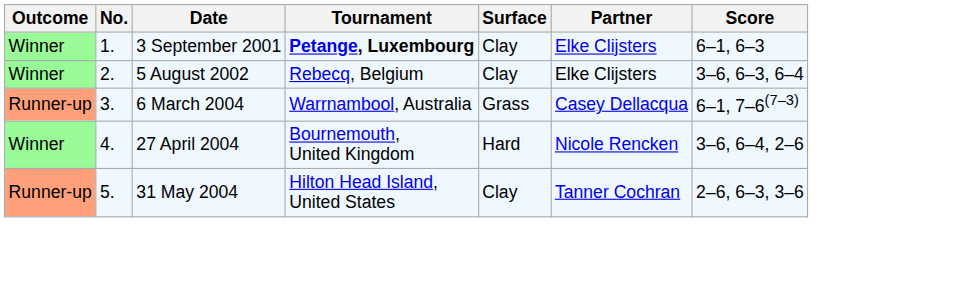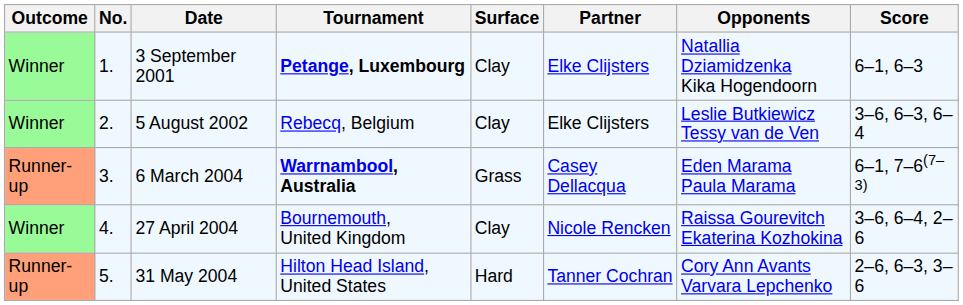 <table class="sortable wikitable">
 <tr>
 <th>Outcome</th>
 <th>No.</th>
 <th>Date</th>
 <th>Tournament</th>
 <th>Surface</th>
 <th>Partner</th>
+<th>Opponents</th>
 <th>Score</th>
 </tr>
 <tr style="background:#f0f8ff;">
 <td style="background:#98fb98;">Winner</td>
 <td>1.</td>
 <td>3 September 2001</td>
 <td><strong><a href='#'>Petange</a>, Luxembourg</strong></td>
 <td>Clay</td>
 <td> <a href='#'>Elke Clijsters</a></td>
+<td> <a href='#'>Natallia Dziamidzenka</a> <br>  Kika Hogendoorn</td>
 <td>6–1, 6–3</td>
 </tr>
 <tr style="background:#f0f8ff;">
 <td style="background:#98fb98;">Winner</td>
 <td>2.</td>
 <td>5 August 2002</td>
 <td><a href='#'>Rebecq</a>, Belgium</td>
 <td>Clay</td>
 <td> Elke Clijsters</td>
+<td> <a href='#'>Leslie Butkiewicz</a> <br>  <a href='#'>Tessy van de Ven</a></td>
 <td>3–6, 6–3, 6–4</td>
 </tr>
 <tr bgcolor=f0f8ff>
 <td bgcolor=FFA07A>Runner-up</td>
 <td>3.</td>
 <td>6 March 2004</td>
-<td><a href='#'>Warrnambool</a>, Australia</td>
+<td><strong><a href='#'>Warrnambool</a>, Australia</strong></td>
 <td>Grass</td>
 <td> <a href='#'>Casey Dellacqua</a></td>
+<td> <a href='#'>Eden Marama</a> <br>  <a href='#'>Paula Marama</a></td>
 <td>6–1, 7–6<sup>(7–3)</sup></td>
 </tr>
 <tr bgcolor="#f0f8ff">
 <td style="background:#98fb98;">Winner</td>
 <td>4.</td>
 <td>27 April 2004</td>
 <td><a href='#'>Bournemouth</a>, <br>United Kingdom</td>
-<td>Hard</td>
+<td>Clay</td>
 <td> <a href='#'>Nicole Rencken</a></td>
+<td> <a href='#'>Raissa Gourevitch</a> <br>  <a href='#'>Ekaterina Kozhokina</a></td>
 <td>3–6, 6–4, 2–6</td>
 </tr>
 <tr bgcolor=#f0f8ff>
 <td bgcolor=FFA07A>Runner-up</td>
 <td>5.</td>
 <td>31 May 2004</td>
 <td><a href='#'>Hilton Head Island</a>, <br>United States</td>
-<td>Clay</td>
+<td>Hard</td>
 <td> <a href='#'>Tanner Cochran</a></td>
+<td> <a href='#'>Cory Ann Avants</a> <br>  <a href='#'>Varvara Lepchenko</a></td>
 <td>2–6, 6–3, 3–6</td>
 </tr>
 </table>
